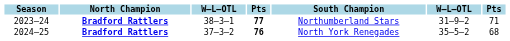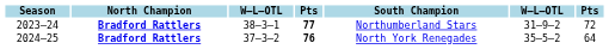 <table cellpadding="0" width="700px" style="font-size: 90%;">
 <tr bgcolor="#ADD8E6" align="center">
 <th style= width="60"><strong>Season</strong></th>
 <th style= width="145"><strong>North Champion</strong></th>
 <th style= width="145"><strong>W–L–OTL</strong></th>
 <th style= width="30"><strong>Pts</strong></th>
 <th style= width="145"><strong>South Champion</strong></th>
 <th style= width="145"><strong>W–L–OTL</strong></th>
 <th style= width="30"><strong>Pts</strong></th>
 </tr>
 <tr align="center">
 <td>2023–24</td>
 <td><strong><a href='#'>Bradford Rattlers</a></strong></td>
 <td>38–3–1</td>
 <td><strong>77</strong></td>
 <td><a href='#'>Northumberland Stars</a></td>
 <td>31–9–2</td>
-<td>71</td>
+<td>72</td>
 </tr>
 <tr align="center">
 <td>2024–25</td>
 <td><strong><a href='#'>Bradford Rattlers</a></strong></td>
 <td>37–3–2</td>
 <td><strong>76</strong></td>
 <td><a href='#'>North York Renegades</a></td>
 <td>35–5–2</td>
-<td>68</td>
+<td>64</td>
 </tr>
 </table>
